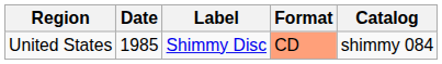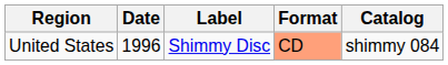 <table class="wikitable">
 <tr>
 <th>Region</th>
 <th>Date</th>
 <th>Label</th>
 <th>Format</th>
 <th>Catalog</th>
 </tr>
 <tr>
 <td>United States</td>
-<td>1985</td>
+<td>1996</td>
 <td><a href='#'>Shimmy Disc</a></td>
 <td style="background: lightsalmon;">CD</td>
 <td>shimmy 084</td>
 </tr>
 </table>
